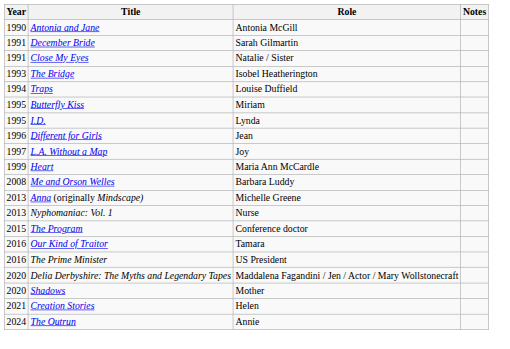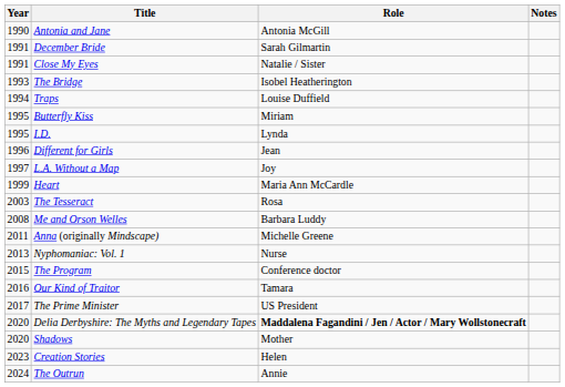 <table class="wikitable sortable">
 <tr>
 <th>Year</th>
 <th>Title</th>
 <th>Role</th>
 <th class="unsortable">Notes</th>
 </tr>
 <tr>
 <td>1990</td>
 <td><em><a href='#'>Antonia and Jane</a></em></td>
 <td>Antonia McGill</td>
 <td></td>
 </tr>
 <tr>
 <td>1991</td>
 <td><em><a href='#'>December Bride</a></em></td>
 <td>Sarah Gilmartin</td>
 <td></td>
 </tr>
 <tr>
 <td>1991</td>
 <td><em><a href='#'>Close My Eyes</a></em></td>
 <td>Natalie / Sister</td>
 <td></td>
 </tr>
 <tr>
 <td>1993</td>
 <td><em><a href='#'>The Bridge</a></em></td>
 <td>Isobel Heatherington</td>
 <td></td>
 </tr>
 <tr>
 <td>1994</td>
 <td><em><a href='#'>Traps</a></em></td>
 <td>Louise Duffield</td>
 <td></td>
 </tr>
 <tr>
 <td>1995</td>
 <td><em><a href='#'>Butterfly Kiss</a></em></td>
 <td>Miriam</td>
 <td></td>
 </tr>
 <tr>
 <td>1995</td>
 <td><em><a href='#'>I.D.</a></em></td>
 <td>Lynda</td>
 <td></td>
 </tr>
 <tr>
 <td>1996</td>
 <td><em><a href='#'>Different for Girls</a></em></td>
 <td>Jean</td>
 <td></td>
 </tr>
 <tr>
 <td>1997</td>
 <td><em><a href='#'>L.A. Without a Map</a></em></td>
 <td>Joy</td>
 <td></td>
 </tr>
 <tr>
 <td>1999</td>
 <td><em><a href='#'>Heart</a></em></td>
 <td>Maria Ann McCardle</td>
 <td></td>
 </tr>
 <tr>
+<td>2003</td>
+<td><em><a href='#'>The Tesseract</a></em></td>
+<td>Rosa</td>
+<td></td>
+</tr>
+<tr>
 <td>2008</td>
 <td><em><a href='#'>Me and Orson Welles</a></em></td>
 <td>Barbara Luddy</td>
 <td></td>
 </tr>
 <tr>
-<td>2013</td>
+<td>2011</td>
 <td><em><a href='#'>Anna</a></em> (originally <em>Mindscape)</em></td>
 <td>Michelle Greene</td>
 <td></td>
 </tr>
 <tr>
 <td>2013</td>
 <td><em>Nyphomaniac: Vol. 1</em></td>
 <td>Nurse</td>
 <td></td>
 </tr>
 <tr>
 <td>2015</td>
 <td><em><a href='#'>The Program</a></em></td>
 <td>Conference doctor</td>
 <td></td>
 </tr>
 <tr>
 <td>2016</td>
 <td><em><a href='#'>Our Kind of Traitor</a></em></td>
 <td>Tamara</td>
 <td></td>
 </tr>
 <tr>
-<td>2016</td>
+<td>2017</td>
 <td><em>The Prime Minister</em></td>
 <td>US President</td>
 <td></td>
 </tr>
 <tr>
 <td>2020</td>
 <td><em>Delia Derbyshire: The Myths and Legendary Tapes</em></td>
-<td>Maddalena Fagandini / Jen / Actor / Mary Wollstonecraft</td>
+<td><strong>Maddalena Fagandini / Jen / Actor / Mary Wollstonecraft</strong></td>
 <td></td>
 </tr>
 <tr>
 <td>2020</td>
 <td><em><a href='#'>Shadows</a></em></td>
 <td>Mother</td>
 <td></td>
 </tr>
 <tr>
-<td>2021</td>
+<td>2023</td>
 <td><em><a href='#'>Creation Stories</a></em></td>
 <td>Helen</td>
 <td></td>
 </tr>
 <tr>
 <td>2024</td>
 <td><em><a href='#'>The Outrun</a></em></td>
 <td>Annie</td>
 <td></td>
 </tr>
 </table>
